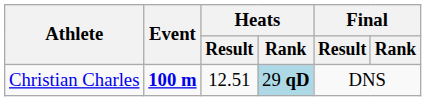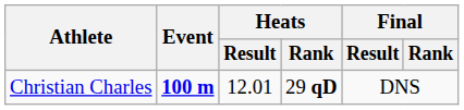 <table class="wikitable" style="font-size:90%">
 <tr>
 <th rowspan=2>Athlete</th>
 <th rowspan=2>Event</th>
 <th colspan=2>Heats</th>
 <th colspan=2>Final</th>
 </tr>
 <tr style="font-size:95%">
 <th>Result</th>
 <th>Rank</th>
 <th>Result</th>
 <th>Rank</th>
 </tr>
 <tr align=center>
 <td align=left><a href='#'>Christian Charles</a></td>
 <td align=left><strong><a href='#'>100 m</a></strong></td>
-<td>12.51</td>
-<td style="background: lightblue;">29 <strong>qD</strong></td>
+<td>12.01</td>
+<td>29 <strong>qD</strong></td>
 <td colspan=2>DNS</td>
 </tr>
 </table>
